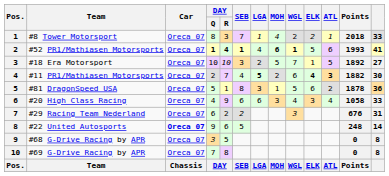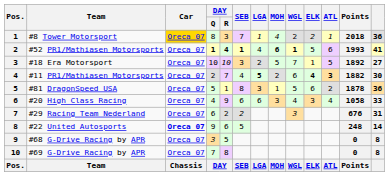 <table class="wikitable" style="font-size:85%;">
 <tr>
 <th rowspan="2">Pos.</th>
 <th rowspan="2">Team</th>
 <th rowspan="2">Car</th>
 <th colspan="2"><a href='#'>DAY</a></th>
 <th rowspan="2"><a href='#'>SEB</a></th>
 <th rowspan="2"><a href='#'>LGA</a></th>
 <th rowspan="2"><a href='#'>MOH</a></th>
 <th rowspan="2"><a href='#'>WGL</a></th>
 <th rowspan="2"><a href='#'>ELK</a></th>
 <th rowspan="2"><a href='#'>ATL</a></th>
 <th rowspan="2">Points</th>
 <th rowspan="2"></th>
 </tr>
 <tr>
 <th>Q</th>
 <th>R</th>
 </tr>
 <tr>
 <th>1</th>
 <td>#8 <a href='#'>Tower Motorsport</a></td>
-<td><a href='#'>Oreca 07</a></td>
+<td style="background: gold;"><a href='#'>Oreca 07</a></td>
 <td style="background:#dfffdf;" align="center">8</td>
 <td style="background:#ffdf9f;" align="center">3</td>
 <td style="background:#efcfff;" align="center">7</td>
 <td style="background:#ffffbf;" align="center"><em>1</em></td>
 <td style="background:#dfffdf;" align="center"><em>4</em></td>
 <td style="background:#dfdfdf;" align="center">2</td>
 <td style="background:#dfdfdf;" align="center"><em>2</em></td>
 <td style="background:#ffffbf;" align="center"><em>1</em></td>
 <th>2018</th>
-<th style="background:#dfdfdf;" align="center">33</th>
+<th style="background:#dfdfdf;" align="center">36</th>
 </tr>
 <tr>
 <th>2</th>
 <td>#52 <a href='#'>PR1/Mathiasen Motorsports</a></td>
 <td><a href='#'>Oreca 07</a></td>
 <td style="background:#ffffbf;" align="center"><strong>1</strong></td>
 <td style="background:#dfffdf;" align="center"><strong>4</strong></td>
 <td style="background:#ffffbf;" align="center"><strong>1</strong></td>
 <td style="background:#dfffdf;" align="center">4</td>
 <td style="background:#dfffdf;" align="center"><strong>6</strong></td>
 <td style="background:#ffffbf;" align="center"><strong>1</strong></td>
 <td style="background:#dfffdf;" align="center">5</td>
 <td style="background:#efcfff;" align="center">6</td>
 <th>1993</th>
 <th style="background:#ffffbf;" align="center">41</th>
 </tr>
 <tr>
 <th>3</th>
 <td>#18 Era Motorsport</td>
 <td><a href='#'>Oreca 07</a></td>
 <td style="background:#efcfff;" align="center">10</td>
 <td style="background:#efcfff;" align="center"><em>10</em></td>
 <td style="background:#ffdf9f;" align="center">3</td>
 <td style="background:#dfdfdf;" align="center">2</td>
 <td style="background:#dfffdf;" align="center">5</td>
 <td style="background:#dfffdf;" align="center">7</td>
 <td style="background:#ffffbf;" align="center">1</td>
 <td style="background:#efcfff;" align="center">5</td>
 <th>1892</th>
 <th>27</th>
 </tr>
 <tr>
 <th>4</th>
 <td>#11 <a href='#'>PR1/Mathiasen Motorsports</a></td>
 <td><a href='#'>Oreca 07</a></td>
 <td style="background:#dfdfdf;" align="center">2</td>
 <td style="background:#efcfff;" align="center">7</td>
 <td style="background:#dfffdf;" align="center">4</td>
 <td style="background:#dfffdf;" align="center"><strong>5</strong></td>
 <td style="background:#dfdfdf;" align="center">2</td>
 <td style="background:#dfffdf;" align="center">6</td>
 <td style="background:#dfffdf;" align="center"><strong>4</strong></td>
 <td style="background:#ffdf9f;" align="center"><strong>3</strong></td>
 <th>1882</th>
 <th>30</th>
 </tr>
 <tr>
 <th>5</th>
 <td>#81 <a href='#'>DragonSpeed USA</a></td>
 <td><a href='#'>Oreca 07</a></td>
 <td style="background:#dfffdf;" align="center">5</td>
 <td style="background:#ffffbf;" align="center">1</td>
 <td style="background:#efcfff;" align="center">8</td>
 <td style="background:#ffdf9f;" align="center">3</td>
 <td style="background:#ffffbf;" align="center">1</td>
 <td style="background:#dfffdf;" align="center">5</td>
 <td style="background:#dfffdf;" align="center">6</td>
 <td style="background:#dfdfdf;" align="center">2</td>
 <th>1878</th>
 <th style="background:#ffdf9f;" align="center">36</th>
 </tr>
 <tr>
 <th>6</th>
 <td>#20 <a href='#'>High Class Racing</a></td>
 <td><a href='#'>Oreca 07</a></td>
 <td style="background:#dfffdf;" align="center">4</td>
 <td style="background:#efcfff;" align="center">9</td>
 <td style="background:#dfffdf;" align="center">6</td>
 <td style="background:#dfffdf;" align="center">6</td>
 <td style="background:#ffdf9f;" align="center">3</td>
 <td style="background:#dfffdf;" align="center">4</td>
 <td style="background:#ffdf9f;" align="center">3</td>
 <td style="background:#dfffdf;" align="center">4</td>
 <th>1058</th>
 <th>33</th>
 </tr>
 <tr>
 <th>7</th>
 <td>#29 <a href='#'>Racing Team Nederland</a></td>
 <td><a href='#'>Oreca 07</a></td>
 <td style="background:#dfffdf;" align="center">6</td>
 <td style="background:#dfdfdf;" align="center">2</td>
 <td style="background:#dfdfdf;" align="center"><em>2</em></td>
 <td></td>
 <td></td>
 <td style="background:#ffdf9f;" align="center"><em>3</em></td>
 <td></td>
 <td></td>
 <th>676</th>
 <th>31</th>
 </tr>
 <tr>
 <th>8</th>
 <td>#22 <a href='#'>United Autosports</a></td>
 <td><strong><a href='#'>Oreca 07</a></strong></td>
 <td style="background:#dfffdf;" align="center">9</td>
 <td style="background:#dfffdf;" align="center">6</td>
 <td style="background:#dfffdf;" align="center">5</td>
 <td></td>
 <td></td>
 <td></td>
 <td></td>
 <td></td>
 <th>248</th>
 <th>14</th>
 </tr>
 <tr>
 <th>9</th>
 <td>#68 <a href='#'>G-Drive Racing</a> by <a href='#'>APR</a></td>
 <td><a href='#'>Oreca 07</a></td>
 <td style="background:#ffdf9f;" align="center"><em>3</em></td>
 <td style="background:#dfffdf;" align="center">5</td>
 <td></td>
 <td></td>
 <td></td>
 <td></td>
 <td></td>
 <td></td>
 <th>0</th>
 <th>8</th>
 </tr>
 <tr>
 <th>10</th>
 <td>#69 <a href='#'>G-Drive Racing</a> by <a href='#'>APR</a></td>
 <td><a href='#'>Oreca 07</a></td>
 <td style="background:#dfffdf;" align="center">7</td>
 <td style="background:#efcfff;" align="center">8</td>
 <td></td>
 <td></td>
 <td></td>
 <td></td>
 <td></td>
 <td></td>
 <th>0</th>
 <th>8</th>
 </tr>
 <tr>
 <th>Pos.</th>
 <th>Team</th>
 <th>Chassis</th>
 <th colspan="2"><a href='#'>DAY</a></th>
 <th><a href='#'>SEB</a></th>
 <th><a href='#'>LGA</a></th>
 <th><a href='#'>MOH</a></th>
 <th><a href='#'>WGL</a></th>
 <th><a href='#'>ELK</a></th>
 <th><a href='#'>ATL</a></th>
 <th>Points</th>
 <th></th>
 </tr>
 </table>
